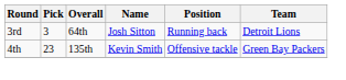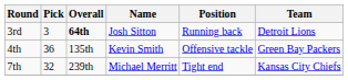 <table class="wikitable" style="font-size: 95%;">
 <tr>
 <th>Round</th>
 <th>Pick</th>
 <th>Overall</th>
 <th>Name</th>
 <th>Position</th>
 <th>Team</th>
 </tr>
 <tr>
 <td>3rd</td>
 <td>3</td>
-<td>64th</td>
+<td><strong>64th</strong></td>
 <td><a href='#'>Josh Sitton</a></td>
 <td><a href='#'>Running back</a></td>
 <td><a href='#'>Detroit Lions</a></td>
 </tr>
 <tr>
 <td>4th</td>
-<td>23</td>
+<td>36</td>
 <td>135th</td>
 <td><a href='#'>Kevin Smith</a></td>
 <td><a href='#'>Offensive tackle</a></td>
 <td><a href='#'>Green Bay Packers</a></td>
 </tr>
 <tr>
+<td>7th</td>
+<td>32</td>
+<td>239th</td>
+<td><a href='#'>Michael Merritt</a></td>
+<td><a href='#'>Tight end</a></td>
+<td><a href='#'>Kansas City Chiefs</a></td>
+</tr>
+<tr>
 </tr>
 </table>
